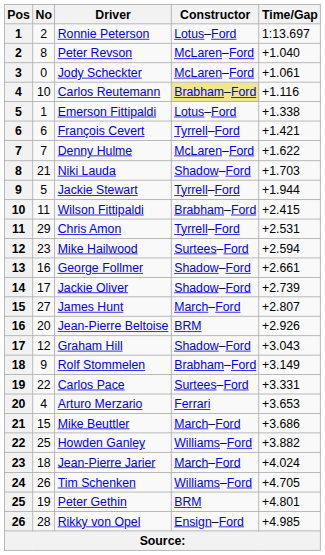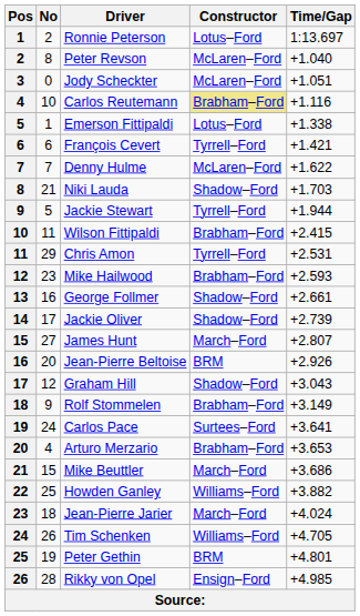 <table class="wikitable sortable" style="font-size: 95%;">
 <tr>
 <th>Pos</th>
 <th>No</th>
 <th>Driver</th>
 <th>Constructor</th>
 <th>Time/Gap</th>
 </tr>
 <tr>
 <th>1</th>
 <td align=center>2</td>
 <td> <a href='#'>Ronnie Peterson</a></td>
 <td><a href='#'>Lotus</a>–<a href='#'>Ford</a></td>
 <td>1:13.697</td>
 </tr>
 <tr>
 <th>2</th>
 <td align=center>8</td>
 <td> <a href='#'>Peter Revson</a></td>
 <td><a href='#'>McLaren</a>–<a href='#'>Ford</a></td>
 <td>+1.040</td>
 </tr>
 <tr>
 <th>3</th>
 <td align=center>0</td>
 <td> <a href='#'>Jody Scheckter</a></td>
 <td><a href='#'>McLaren</a>–<a href='#'>Ford</a></td>
-<td>+1.061</td>
+<td>+1.051</td>
 </tr>
 <tr>
 <th>4</th>
 <td align=center>10</td>
 <td> <a href='#'>Carlos Reutemann</a></td>
 <td style="background: khaki;"><a href='#'>Brabham</a>–<a href='#'>Ford</a></td>
 <td>+1.116</td>
 </tr>
 <tr>
 <th>5</th>
 <td align=center>1</td>
 <td> <a href='#'>Emerson Fittipaldi</a></td>
 <td><a href='#'>Lotus</a>–<a href='#'>Ford</a></td>
 <td>+1.338</td>
 </tr>
 <tr>
 <th>6</th>
 <td align=center>6</td>
 <td> <a href='#'>François Cevert</a></td>
 <td><a href='#'>Tyrrell</a>–<a href='#'>Ford</a></td>
 <td>+1.421</td>
 </tr>
 <tr>
 <th>7</th>
 <td align=center>7</td>
 <td> <a href='#'>Denny Hulme</a></td>
 <td><a href='#'>McLaren</a>–<a href='#'>Ford</a></td>
 <td>+1.622</td>
 </tr>
 <tr>
 <th>8</th>
 <td align=center>21</td>
 <td> <a href='#'>Niki Lauda</a></td>
 <td><a href='#'>Shadow</a>–<a href='#'>Ford</a></td>
 <td>+1.703</td>
 </tr>
 <tr>
 <th>9</th>
 <td align=center>5</td>
 <td> <a href='#'>Jackie Stewart</a></td>
 <td><a href='#'>Tyrrell</a>–<a href='#'>Ford</a></td>
 <td>+1.944</td>
 </tr>
 <tr>
 <th>10</th>
 <td align=center>11</td>
 <td> <a href='#'>Wilson Fittipaldi</a></td>
 <td><a href='#'>Brabham</a>–<a href='#'>Ford</a></td>
 <td>+2.415</td>
 </tr>
 <tr>
 <th>11</th>
 <td align=center>29</td>
 <td> <a href='#'>Chris Amon</a></td>
 <td><a href='#'>Tyrrell</a>–<a href='#'>Ford</a></td>
 <td>+2.531</td>
 </tr>
 <tr>
 <th>12</th>
 <td align=center>23</td>
 <td> <a href='#'>Mike Hailwood</a></td>
-<td><a href='#'>Surtees</a>–<a href='#'>Ford</a></td>
-<td>+2.594</td>
+<td><a href='#'>Brabham</a>–<a href='#'>Ford</a></td>
+<td>+2.593</td>
 </tr>
 <tr>
 <th>13</th>
 <td align=center>16</td>
 <td> <a href='#'>George Follmer</a></td>
 <td><a href='#'>Shadow</a>–<a href='#'>Ford</a></td>
 <td>+2.661</td>
 </tr>
 <tr>
 <th>14</th>
 <td align=center>17</td>
 <td> <a href='#'>Jackie Oliver</a></td>
 <td><a href='#'>Shadow</a>–<a href='#'>Ford</a></td>
 <td>+2.739</td>
 </tr>
 <tr>
 <th>15</th>
 <td align=center>27</td>
 <td> <a href='#'>James Hunt</a></td>
 <td><a href='#'>March</a>–<a href='#'>Ford</a></td>
 <td>+2.807</td>
 </tr>
 <tr>
 <th>16</th>
 <td align=center>20</td>
 <td> <a href='#'>Jean-Pierre Beltoise</a></td>
 <td><a href='#'>BRM</a></td>
 <td>+2.926</td>
 </tr>
 <tr>
 <th>17</th>
 <td align=center>12</td>
 <td> <a href='#'>Graham Hill</a></td>
 <td><a href='#'>Shadow</a>–<a href='#'>Ford</a></td>
 <td>+3.043</td>
 </tr>
 <tr>
 <th>18</th>
 <td align=center>9</td>
 <td> <a href='#'>Rolf Stommelen</a></td>
 <td><a href='#'>Brabham</a>–<a href='#'>Ford</a></td>
 <td>+3.149</td>
 </tr>
 <tr>
 <th>19</th>
-<td align=center>22</td>
+<td align=center>24</td>
 <td> <a href='#'>Carlos Pace</a></td>
 <td><a href='#'>Surtees</a>–<a href='#'>Ford</a></td>
-<td>+3.331</td>
+<td>+3.641</td>
 </tr>
 <tr>
 <th>20</th>
 <td align=center>4</td>
 <td> <a href='#'>Arturo Merzario</a></td>
-<td><a href='#'>Ferrari</a></td>
+<td><a href='#'>Brabham</a>–<a href='#'>Ford</a></td>
 <td>+3.653</td>
 </tr>
 <tr>
 <th>21</th>
 <td align=center>15</td>
 <td> <a href='#'>Mike Beuttler</a></td>
 <td><a href='#'>March</a>–<a href='#'>Ford</a></td>
 <td>+3.686</td>
 </tr>
 <tr>
 <th>22</th>
 <td align=center>25</td>
 <td> <a href='#'>Howden Ganley</a></td>
 <td><a href='#'>Williams</a>–<a href='#'>Ford</a></td>
 <td>+3.882</td>
 </tr>
 <tr>
 <th>23</th>
 <td align=center>18</td>
 <td> <a href='#'>Jean-Pierre Jarier</a></td>
 <td><a href='#'>March</a>–<a href='#'>Ford</a></td>
 <td>+4.024</td>
 </tr>
 <tr>
 <th>24</th>
 <td align=center>26</td>
 <td> <a href='#'>Tim Schenken</a></td>
 <td><a href='#'>Williams</a>–<a href='#'>Ford</a></td>
 <td>+4.705</td>
 </tr>
 <tr>
 <th>25</th>
 <td align=center>19</td>
 <td> <a href='#'>Peter Gethin</a></td>
 <td><a href='#'>BRM</a></td>
 <td>+4.801</td>
 </tr>
 <tr>
 <th>26</th>
 <td align=center>28</td>
 <td> <a href='#'>Rikky von Opel</a></td>
 <td><a href='#'>Ensign</a>–<a href='#'>Ford</a></td>
 <td>+4.985</td>
 </tr>
 <tr>
 <th colspan=5>Source:</th>
 </tr>
 </table>
